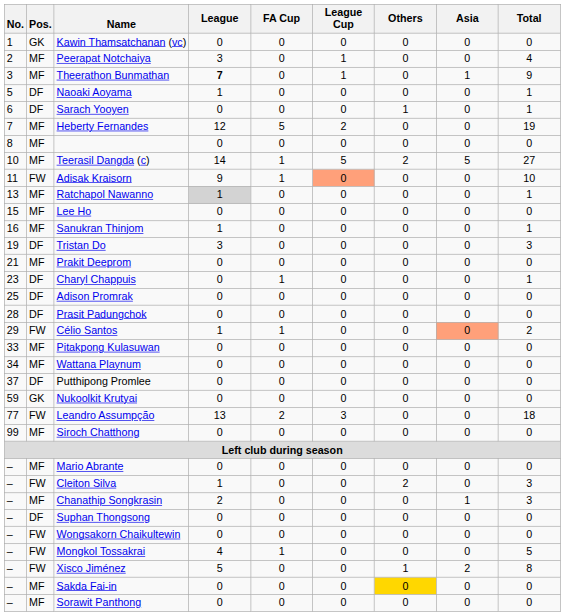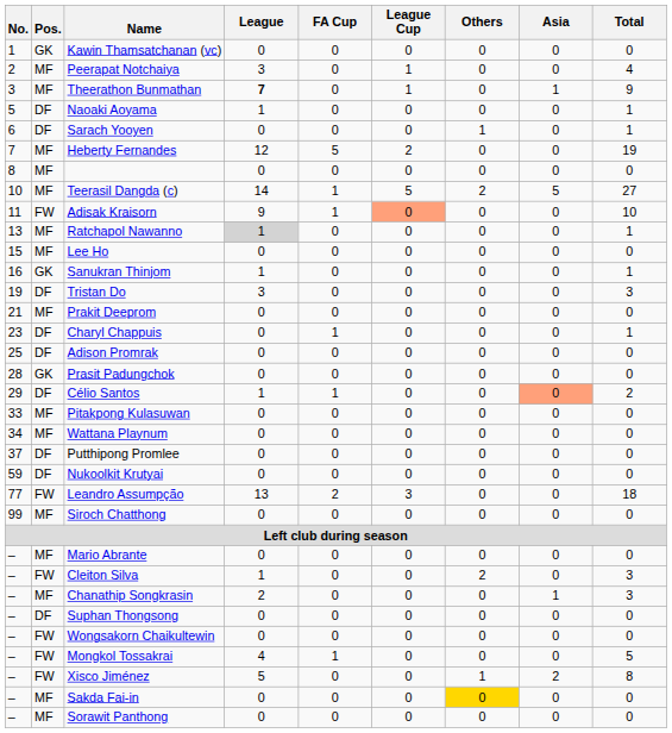 <table class="wikitable" style="text-align:center">
 <tr>
 <th rowspan="1" valign="bottom">No.</th>
 <th rowspan="1" valign="bottom">Pos.</th>
 <th rowspan="1" valign="bottom">Name</th>
 <th rowspan="1" width="85">League</th>
 <th rowspan="1" width="85">FA Cup</th>
 <th rowspan="1" width="85">League Cup</th>
 <th rowspan="1" width="85">Others</th>
 <th rowspan="1" width="85">Asia</th>
 <th rowspan="1" width="85">Total</th>
 </tr>
 <tr>
 <td align="left">1</td>
 <td align="left">GK</td>
 <td align="left"> <a href='#'>Kawin Thamsatchanan</a> (<a href='#'>vc</a>)</td>
 <td>0</td>
 <td>0</td>
 <td>0</td>
 <td>0</td>
 <td>0</td>
 <td>0</td>
 </tr>
 <tr>
 <td align="left">2</td>
 <td align="left">MF</td>
 <td align="left"> <a href='#'>Peerapat Notchaiya</a></td>
 <td>3</td>
 <td>0</td>
 <td>1</td>
 <td>0</td>
 <td>0</td>
 <td>4</td>
 </tr>
 <tr>
 <td align="left">3</td>
 <td align="left">MF</td>
 <td align="left"> <a href='#'>Theerathon Bunmathan</a></td>
 <td><strong>7</strong></td>
 <td>0</td>
 <td>1</td>
 <td>0</td>
 <td>1</td>
 <td>9</td>
 </tr>
 <tr>
 <td align="left">5</td>
 <td align="left">DF</td>
 <td align="left"> <a href='#'>Naoaki Aoyama</a></td>
 <td>1</td>
 <td>0</td>
 <td>0</td>
 <td>0</td>
 <td>0</td>
 <td>1</td>
 </tr>
 <tr>
 <td align="left">6</td>
 <td align="left">DF</td>
 <td align="left"> <a href='#'>Sarach Yooyen</a></td>
 <td>0</td>
 <td>0</td>
 <td>0</td>
 <td>1</td>
 <td>0</td>
 <td>1</td>
 </tr>
 <tr>
 <td align="left">7</td>
 <td align="left">MF</td>
 <td align="left"> <a href='#'>Heberty Fernandes</a></td>
 <td>12</td>
 <td>5</td>
 <td>2</td>
 <td>0</td>
 <td>0</td>
 <td>19</td>
 </tr>
 <tr>
 <td align="left">8</td>
 <td align="left">MF</td>
 <td align="left"></td>
 <td>0</td>
 <td>0</td>
 <td>0</td>
 <td>0</td>
 <td>0</td>
 <td>0</td>
 </tr>
 <tr>
 <td align="left">10</td>
 <td align="left">MF</td>
 <td align="left"> <a href='#'>Teerasil Dangda</a> (<a href='#'>c</a>)</td>
 <td>14</td>
 <td>1</td>
 <td>5</td>
 <td>2</td>
 <td>5</td>
 <td>27</td>
 </tr>
 <tr>
 <td align="left">11</td>
 <td align="left">FW</td>
 <td align="left"> <a href='#'>Adisak Kraisorn</a></td>
 <td>9</td>
 <td>1</td>
 <td style="background: lightsalmon;">0</td>
 <td>0</td>
 <td>0</td>
 <td>10</td>
 </tr>
 <tr>
 <td align="left">13</td>
 <td align="left">MF</td>
 <td align="left"> <a href='#'>Ratchapol Nawanno</a></td>
 <td style="background: lightgrey;">1</td>
 <td>0</td>
 <td>0</td>
 <td>0</td>
 <td>0</td>
 <td>1</td>
 </tr>
 <tr>
 <td align="left">15</td>
 <td align="left">MF</td>
 <td align="left"> <a href='#'>Lee Ho</a></td>
 <td>0</td>
 <td>0</td>
 <td>0</td>
 <td>0</td>
 <td>0</td>
 <td>0</td>
 </tr>
 <tr>
 <td align="left">16</td>
-<td align="left">MF</td>
+<td align="left">GK</td>
 <td align="left"> <a href='#'>Sanukran Thinjom</a></td>
 <td>1</td>
 <td>0</td>
 <td>0</td>
 <td>0</td>
 <td>0</td>
 <td>1</td>
 </tr>
 <tr>
 <td align="left">19</td>
 <td align="left">DF</td>
 <td align="left"> <a href='#'>Tristan Do</a></td>
 <td>3</td>
 <td>0</td>
 <td>0</td>
 <td>0</td>
 <td>0</td>
 <td>3</td>
 </tr>
 <tr>
 <td align="left">21</td>
 <td align="left">MF</td>
 <td align="left"> <a href='#'>Prakit Deeprom</a></td>
 <td>0</td>
 <td>0</td>
 <td>0</td>
 <td>0</td>
 <td>0</td>
 <td>0</td>
 </tr>
 <tr>
 <td align="left">23</td>
 <td align="left">DF</td>
 <td align="left"> <a href='#'>Charyl Chappuis</a></td>
 <td>0</td>
 <td>1</td>
 <td>0</td>
 <td>0</td>
 <td>0</td>
 <td>1</td>
 </tr>
 <tr>
 <td align="left">25</td>
 <td align="left">DF</td>
 <td align="left"> <a href='#'>Adison Promrak</a></td>
 <td>0</td>
 <td>0</td>
 <td>0</td>
 <td>0</td>
 <td>0</td>
 <td>0</td>
 </tr>
 <tr>
 <td align="left">28</td>
-<td align="left">DF</td>
+<td align="left">GK</td>
 <td align="left"> <a href='#'>Prasit Padungchok</a></td>
 <td>0</td>
 <td>0</td>
 <td>0</td>
 <td>0</td>
 <td>0</td>
 <td>0</td>
 </tr>
 <tr>
 <td align="left">29</td>
-<td align="left">FW</td>
+<td align="left">DF</td>
 <td align="left"> <a href='#'>Célio Santos</a></td>
 <td>1</td>
 <td>1</td>
 <td>0</td>
 <td>0</td>
 <td style="background: lightsalmon;">0</td>
 <td>2</td>
 </tr>
 <tr>
 <td align="left">33</td>
 <td align="left">MF</td>
 <td align="left"> <a href='#'>Pitakpong Kulasuwan</a></td>
 <td>0</td>
 <td>0</td>
 <td>0</td>
 <td>0</td>
 <td>0</td>
 <td>0</td>
 </tr>
 <tr>
 <td align="left">34</td>
 <td align="left">MF</td>
 <td align="left"> <a href='#'>Wattana Playnum</a></td>
 <td>0</td>
 <td>0</td>
 <td>0</td>
 <td>0</td>
 <td>0</td>
 <td>0</td>
 </tr>
 <tr>
 <td align="left">37</td>
 <td align="left">DF</td>
 <td align="left"> Putthipong Promlee</td>
 <td>0</td>
 <td>0</td>
 <td>0</td>
 <td>0</td>
 <td>0</td>
 <td>0</td>
 </tr>
 <tr>
 <td align="left">59</td>
-<td align="left">GK</td>
+<td align="left">DF</td>
 <td align="left"> <a href='#'>Nukoolkit Krutyai</a></td>
 <td>0</td>
 <td>0</td>
 <td>0</td>
 <td>0</td>
 <td>0</td>
 <td>0</td>
 </tr>
 <tr>
 <td align="left">77</td>
 <td align="left">FW</td>
 <td align="left"> <a href='#'>Leandro Assumpção</a></td>
 <td>13</td>
 <td>2</td>
 <td>3</td>
 <td>0</td>
 <td>0</td>
 <td>18</td>
 </tr>
 <tr>
 <td align="left">99</td>
 <td align="left">MF</td>
 <td align="left"> <a href='#'>Siroch Chatthong</a></td>
 <td>0</td>
 <td>0</td>
 <td>0</td>
 <td>0</td>
 <td>0</td>
 <td>0</td>
 </tr>
 <tr>
 <th colspan="15" style="background:#dcdcdc; text-align:center;">Left club during season</th>
 </tr>
 <tr>
 <td align="left">–</td>
 <td align="left">MF</td>
 <td align="left"> <a href='#'>Mario Abrante</a></td>
 <td>0</td>
 <td>0</td>
 <td>0</td>
 <td>0</td>
 <td>0</td>
 <td>0</td>
 </tr>
 <tr>
 <td align="left">–</td>
 <td align="left">FW</td>
 <td align="left"> <a href='#'>Cleiton Silva</a></td>
 <td>1</td>
 <td>0</td>
 <td>0</td>
 <td>2</td>
 <td>0</td>
 <td>3</td>
 </tr>
 <tr>
 <td align="left">–</td>
 <td align="left">MF</td>
 <td align="left"> <a href='#'>Chanathip Songkrasin</a></td>
 <td>2</td>
 <td>0</td>
 <td>0</td>
 <td>0</td>
 <td>1</td>
 <td>3</td>
 </tr>
 <tr>
 <td align="left">–</td>
 <td align="left">DF</td>
 <td align="left"> <a href='#'>Suphan Thongsong</a></td>
 <td>0</td>
 <td>0</td>
 <td>0</td>
 <td>0</td>
 <td>0</td>
 <td>0</td>
 </tr>
 <tr>
 <td align="left">–</td>
 <td align="left">FW</td>
 <td align="left"> <a href='#'>Wongsakorn Chaikultewin</a></td>
 <td>0</td>
 <td>0</td>
 <td>0</td>
 <td>0</td>
 <td>0</td>
 <td>0</td>
 </tr>
 <tr>
 <td align="left">–</td>
 <td align="left">FW</td>
 <td align="left"> <a href='#'>Mongkol Tossakrai</a></td>
 <td>4</td>
 <td>1</td>
 <td>0</td>
 <td>0</td>
 <td>0</td>
 <td>5</td>
 </tr>
 <tr>
 <td align="left">–</td>
 <td align="left">FW</td>
 <td align="left"> <a href='#'>Xisco Jiménez</a></td>
 <td>5</td>
 <td>0</td>
 <td>0</td>
 <td>1</td>
 <td>2</td>
 <td>8</td>
 </tr>
 <tr>
 <td align="left">–</td>
 <td align="left">MF</td>
 <td align="left"> <a href='#'>Sakda Fai-in</a></td>
 <td>0</td>
 <td>0</td>
 <td>0</td>
 <td style="background: gold;">0</td>
 <td>0</td>
 <td>0</td>
 </tr>
 <tr>
 <td align="left">–</td>
 <td align="left">MF</td>
 <td align="left"> <a href='#'>Sorawit Panthong</a></td>
 <td>0</td>
 <td>0</td>
 <td>0</td>
 <td>0</td>
 <td>0</td>
 <td>0</td>
 </tr>
 </table>
